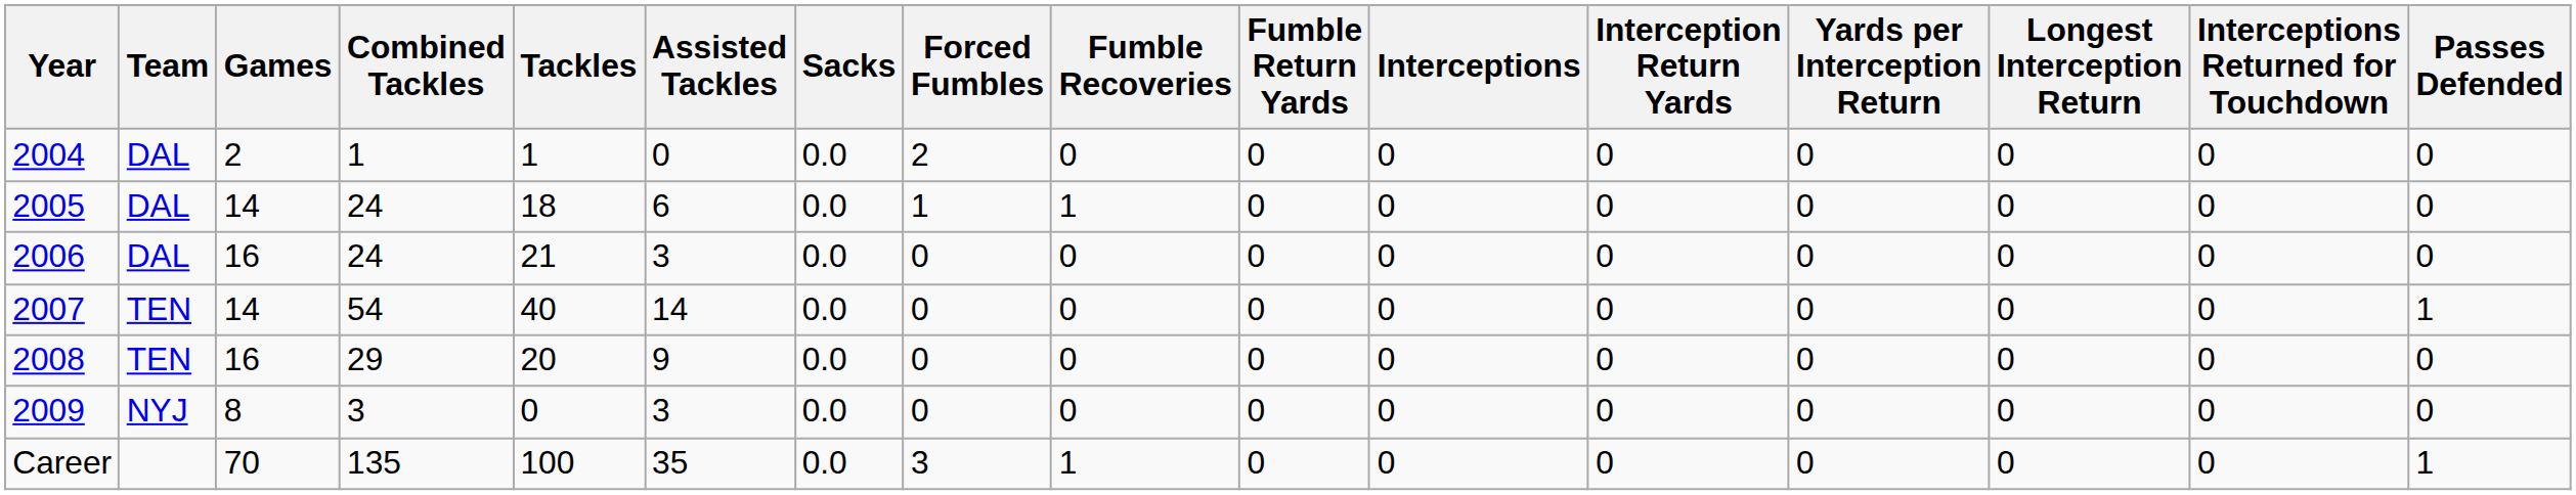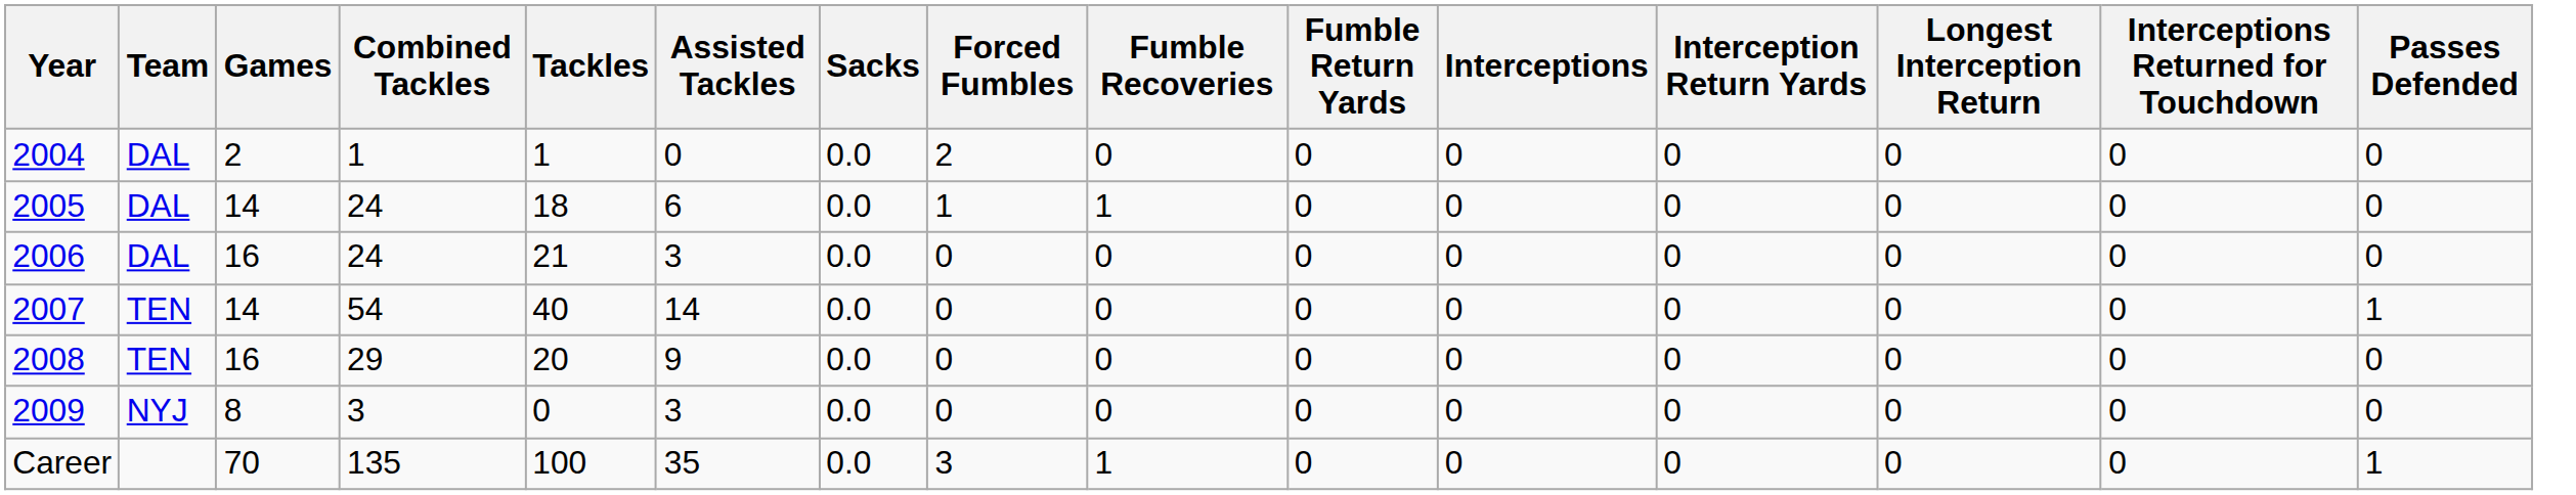 <table class="wikitable">
 <tr>
 <th>Year</th>
 <th>Team</th>
 <th>Games</th>
 <th>Combined Tackles</th>
 <th>Tackles</th>
 <th>Assisted Tackles</th>
 <th>Sacks</th>
 <th>Forced Fumbles</th>
 <th>Fumble Recoveries</th>
 <th>Fumble Return Yards</th>
 <th>Interceptions</th>
 <th>Interception Return Yards</th>
-<th>Yards per Interception Return</th>
 <th>Longest Interception Return</th>
 <th>Interceptions Returned for Touchdown</th>
 <th>Passes Defended</th>
 </tr>
 <tr>
 <td><a href='#'>2004</a></td>
 <td><a href='#'>DAL</a></td>
 <td>2</td>
 <td>1</td>
 <td>1</td>
 <td>0</td>
 <td>0.0</td>
 <td>2</td>
-<td>0</td>
 <td>0</td>
 <td>0</td>
 <td>0</td>
 <td>0</td>
 <td>0</td>
 <td>0</td>
 <td>0</td>
 </tr>
 <tr>
 <td><a href='#'>2005</a></td>
 <td><a href='#'>DAL</a></td>
 <td>14</td>
 <td>24</td>
 <td>18</td>
 <td>6</td>
 <td>0.0</td>
 <td>1</td>
 <td>1</td>
 <td>0</td>
 <td>0</td>
 <td>0</td>
 <td>0</td>
 <td>0</td>
 <td>0</td>
-<td>0</td>
 </tr>
 <tr>
 <td><a href='#'>2006</a></td>
 <td><a href='#'>DAL</a></td>
 <td>16</td>
 <td>24</td>
 <td>21</td>
 <td>3</td>
 <td>0.0</td>
 <td>0</td>
 <td>0</td>
 <td>0</td>
 <td>0</td>
 <td>0</td>
 <td>0</td>
 <td>0</td>
 <td>0</td>
-<td>0</td>
 </tr>
 <tr>
 <td><a href='#'>2007</a></td>
 <td><a href='#'>TEN</a></td>
 <td>14</td>
 <td>54</td>
 <td>40</td>
 <td>14</td>
 <td>0.0</td>
-<td>0</td>
 <td>0</td>
 <td>0</td>
 <td>0</td>
 <td>0</td>
 <td>0</td>
 <td>0</td>
 <td>0</td>
 <td>1</td>
 </tr>
 <tr>
 <td><a href='#'>2008</a></td>
 <td><a href='#'>TEN</a></td>
 <td>16</td>
 <td>29</td>
 <td>20</td>
 <td>9</td>
 <td>0.0</td>
 <td>0</td>
 <td>0</td>
 <td>0</td>
 <td>0</td>
 <td>0</td>
 <td>0</td>
 <td>0</td>
 <td>0</td>
-<td>0</td>
 </tr>
 <tr>
 <td><a href='#'>2009</a></td>
 <td><a href='#'>NYJ</a></td>
 <td>8</td>
 <td>3</td>
 <td>0</td>
 <td>3</td>
 <td>0.0</td>
-<td>0</td>
 <td>0</td>
 <td>0</td>
 <td>0</td>
 <td>0</td>
 <td>0</td>
 <td>0</td>
 <td>0</td>
 <td>0</td>
 </tr>
 <tr>
 <td>Career</td>
 <td></td>
 <td>70</td>
 <td>135</td>
 <td>100</td>
 <td>35</td>
 <td>0.0</td>
 <td>3</td>
 <td>1</td>
 <td>0</td>
 <td>0</td>
 <td>0</td>
 <td>0</td>
 <td>0</td>
-<td>0</td>
 <td>1</td>
 </tr>
 </table>
